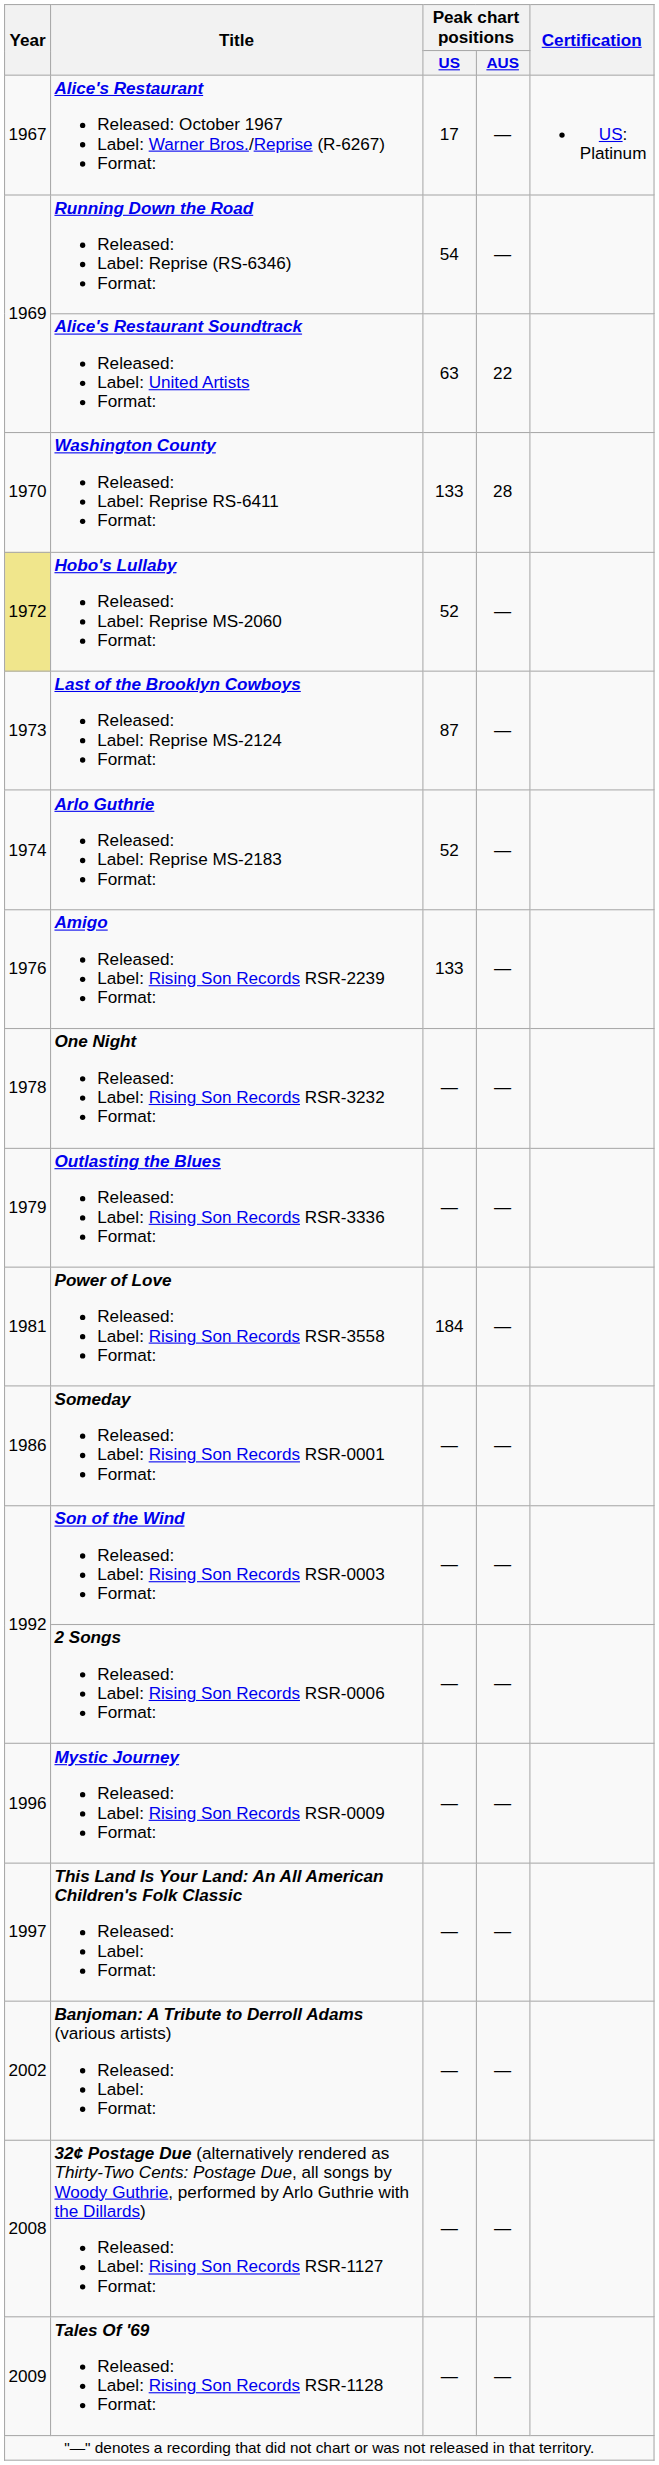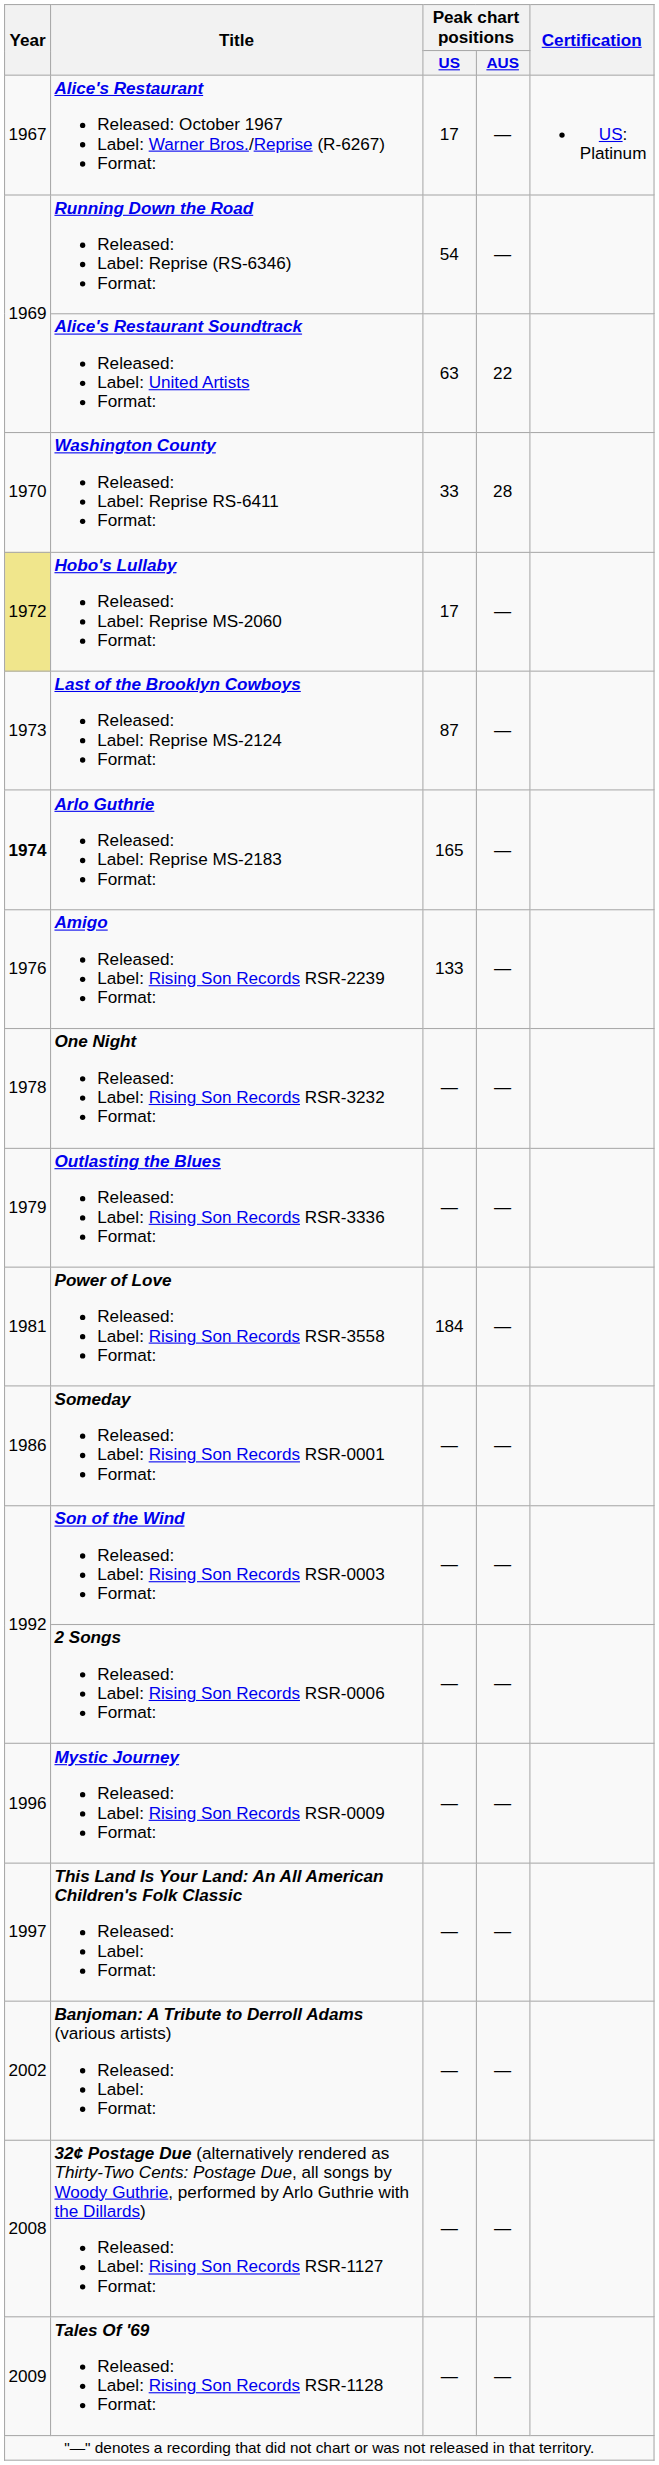 <table class="wikitable" style="text-align:center;">
 <tr>
 <th rowspan="2">Year</th>
 <th rowspan="2">Title</th>
 <th scope="col" colspan="2">Peak chart positions</th>
 <th rowspan="2"><a href='#'>Certification</a></th>
 </tr>
 <tr>
 <th scope="col" style="width:3em;font-size:90%;"><a href='#'>US</a></th>
 <th scope="col" style="width:3em;font-size:90%;"><a href='#'>AUS</a><br></th>
 </tr>
 <tr>
 <td>1967</td>
 <td align="left"><strong><em><a href='#'>Alice's Restaurant</a></em></strong><br><ul><li>Released: October 1967</li><li>Label: <a href='#'>Warner Bros.</a>/<a href='#'>Reprise</a> (R-6267)</li><li>Format:</li></ul></td>
 <td>17</td>
 <td>—</td>
 <td><br><ul><li><a href='#'>US</a>: Platinum</li></ul></td>
 </tr>
 <tr>
 <td rowspan="2">1969</td>
 <td align="left"><strong><em><a href='#'>Running Down the Road</a></em></strong><br><ul><li>Released:</li><li>Label: Reprise (RS-6346)</li><li>Format:</li></ul></td>
 <td>54</td>
 <td>—</td>
 <td></td>
 </tr>
 <tr>
 <td align="left"><strong><em><a href='#'>Alice's Restaurant Soundtrack</a></em></strong><br><ul><li>Released:</li><li>Label: <a href='#'>United Artists</a></li><li>Format:</li></ul></td>
 <td>63</td>
 <td>22</td>
 <td></td>
 </tr>
 <tr>
 <td>1970</td>
 <td align="left"><strong><em><a href='#'>Washington County</a></em></strong><br><ul><li>Released:</li><li>Label: Reprise RS-6411</li><li>Format:</li></ul></td>
-<td>133</td>
+<td>33</td>
 <td>28</td>
 <td></td>
 </tr>
 <tr>
 <td style="background: khaki;">1972</td>
 <td align="left"><strong><em><a href='#'>Hobo's Lullaby</a></em></strong><br><ul><li>Released:</li><li>Label: Reprise MS-2060</li><li>Format:</li></ul></td>
-<td>52</td>
+<td>17</td>
 <td>—</td>
 <td></td>
 </tr>
 <tr>
 <td>1973</td>
 <td align="left"><strong><em><a href='#'>Last of the Brooklyn Cowboys</a></em></strong><br><ul><li>Released:</li><li>Label: Reprise MS-2124</li><li>Format:</li></ul></td>
 <td>87</td>
 <td>—</td>
 <td></td>
 </tr>
 <tr>
-<td>1974</td>
+<td><strong>1974</strong></td>
 <td align="left"><strong><em><a href='#'>Arlo Guthrie</a></em></strong><br><ul><li>Released:</li><li>Label: Reprise MS-2183</li><li>Format:</li></ul></td>
-<td>52</td>
+<td>165</td>
 <td>—</td>
 <td></td>
 </tr>
 <tr>
 <td>1976</td>
 <td align="left"><strong><em><a href='#'>Amigo</a></em></strong><br><ul><li>Released:</li><li>Label: <a href='#'>Rising Son Records</a> RSR-2239</li><li>Format:</li></ul></td>
 <td>133</td>
 <td>—</td>
 <td></td>
 </tr>
 <tr>
 <td>1978</td>
 <td align="left"><strong><em>One Night</em></strong><br><ul><li>Released:</li><li>Label: <a href='#'>Rising Son Records</a> RSR-3232</li><li>Format:</li></ul></td>
 <td>—</td>
 <td>—</td>
 <td></td>
 </tr>
 <tr>
 <td>1979</td>
 <td align="left"><strong><em><a href='#'>Outlasting the Blues</a></em></strong><br><ul><li>Released:</li><li>Label: <a href='#'>Rising Son Records</a> RSR-3336</li><li>Format:</li></ul></td>
 <td>—</td>
 <td>—</td>
 <td></td>
 </tr>
 <tr>
 <td>1981</td>
 <td align="left"><strong><em>Power of Love</em></strong><br><ul><li>Released:</li><li>Label: <a href='#'>Rising Son Records</a> RSR-3558</li><li>Format:</li></ul></td>
 <td>184</td>
 <td>—</td>
 <td></td>
 </tr>
 <tr>
 <td>1986</td>
 <td align="left"><strong><em>Someday</em></strong><br><ul><li>Released:</li><li>Label: <a href='#'>Rising Son Records</a> RSR-0001</li><li>Format:</li></ul></td>
 <td>—</td>
 <td>—</td>
 <td></td>
 </tr>
 <tr>
 <td rowspan="2">1992</td>
 <td align="left"><strong><em><a href='#'>Son of the Wind</a></em></strong><br><ul><li>Released:</li><li>Label: <a href='#'>Rising Son Records</a> RSR-0003</li><li>Format:</li></ul></td>
 <td>—</td>
 <td>—</td>
 <td></td>
 </tr>
 <tr>
 <td align="left"><strong><em>2 Songs</em></strong><br><ul><li>Released:</li><li>Label: <a href='#'>Rising Son Records</a> RSR-0006</li><li>Format:</li></ul></td>
 <td>—</td>
 <td>—</td>
 <td></td>
 </tr>
 <tr>
 <td>1996</td>
 <td align="left"><strong><em><a href='#'>Mystic Journey</a></em></strong><br><ul><li>Released:</li><li>Label: <a href='#'>Rising Son Records</a> RSR-0009</li><li>Format:</li></ul></td>
 <td>—</td>
 <td>—</td>
 <td></td>
 </tr>
 <tr>
 <td>1997</td>
 <td align="left"><strong><em>This Land Is Your Land: An All American Children's Folk Classic</em></strong><br><ul><li>Released:</li><li>Label:</li><li>Format:</li></ul></td>
 <td>—</td>
 <td>—</td>
 <td></td>
 </tr>
 <tr>
 <td>2002</td>
 <td align="left"><strong><em>Banjoman: A Tribute to Derroll Adams</em></strong> (various artists)<br><ul><li>Released:</li><li>Label:</li><li>Format:</li></ul></td>
 <td>—</td>
 <td>—</td>
 <td></td>
 </tr>
 <tr>
 <td>2008</td>
 <td align="left"><strong><em>32¢ Postage Due</em></strong> (alternatively rendered as <em>Thirty-Two Cents: Postage Due</em>, all songs by <a href='#'>Woody Guthrie</a>, performed by Arlo Guthrie with <a href='#'>the Dillards</a>)<br><ul><li>Released:</li><li>Label: <a href='#'>Rising Son Records</a> RSR-1127</li><li>Format:</li></ul></td>
 <td>—</td>
 <td>—</td>
 <td></td>
 </tr>
 <tr>
 <td>2009</td>
 <td align="left"><strong><em>Tales Of '69</em></strong><br><ul><li>Released:</li><li>Label: <a href='#'>Rising Son Records</a> RSR-1128</li><li>Format:</li></ul></td>
 <td>—</td>
 <td>—</td>
 <td></td>
 </tr>
 <tr>
 <td colspan="5" style="font-size:90%" align=center>"—" denotes a recording that did not chart or was not released in that territory.</td>
 </tr>
 </table>
